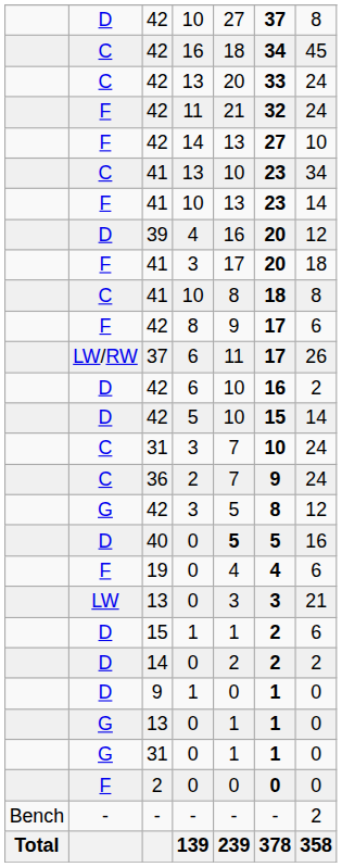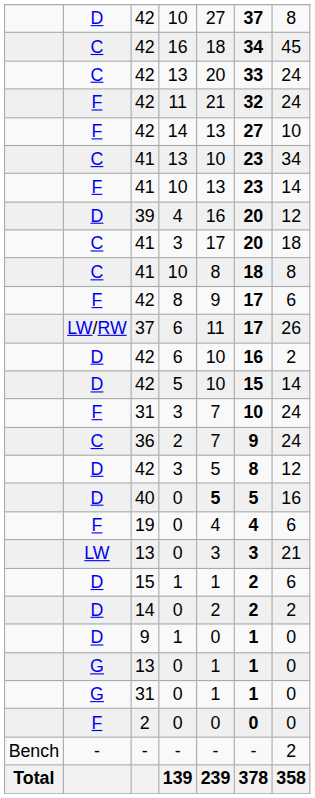 <table class="wikitable sortable">
 <tr align="center">
 </tr>
 <tr align="center" bgcolor="">
 <td></td>
 <td><a href='#'>D</a></td>
 <td>42</td>
 <td>10</td>
 <td>27</td>
 <td><strong>37</strong></td>
 <td>8</td>
 </tr>
 <tr align="center" bgcolor="f0f0f0">
 <td></td>
 <td><a href='#'>C</a></td>
 <td>42</td>
 <td>16</td>
 <td>18</td>
 <td><strong>34</strong></td>
 <td>45</td>
 </tr>
 <tr align="center" bgcolor="">
 <td></td>
 <td><a href='#'>C</a></td>
 <td>42</td>
 <td>13</td>
 <td>20</td>
 <td><strong>33</strong></td>
 <td>24</td>
 </tr>
 <tr align="center" bgcolor="f0f0f0">
 <td></td>
 <td><a href='#'>F</a></td>
 <td>42</td>
 <td>11</td>
 <td>21</td>
 <td><strong>32</strong></td>
 <td>24</td>
 </tr>
 <tr align="center" bgcolor="">
 <td></td>
 <td><a href='#'>F</a></td>
 <td>42</td>
 <td>14</td>
 <td>13</td>
 <td><strong>27</strong></td>
 <td>10</td>
 </tr>
 <tr align="center" bgcolor="f0f0f0">
 <td></td>
 <td><a href='#'>C</a></td>
 <td>41</td>
 <td>13</td>
 <td>10</td>
 <td><strong>23</strong></td>
 <td>34</td>
 </tr>
 <tr align="center" bgcolor="">
 <td></td>
 <td><a href='#'>F</a></td>
 <td>41</td>
 <td>10</td>
 <td>13</td>
 <td><strong>23</strong></td>
 <td>14</td>
 </tr>
 <tr align="center" bgcolor="f0f0f0">
 <td></td>
 <td><a href='#'>D</a></td>
 <td>39</td>
 <td>4</td>
 <td>16</td>
 <td><strong>20</strong></td>
 <td>12</td>
 </tr>
 <tr align="center" bgcolor="">
 <td></td>
-<td><a href='#'>F</a></td>
+<td><a href='#'>C</a></td>
 <td>41</td>
 <td>3</td>
 <td>17</td>
 <td><strong>20</strong></td>
 <td>18</td>
 </tr>
 <tr align="center" bgcolor="f0f0f0">
 <td></td>
 <td><a href='#'>C</a></td>
 <td>41</td>
 <td>10</td>
 <td>8</td>
 <td><strong>18</strong></td>
 <td>8</td>
 </tr>
 <tr align="center" bgcolor="">
 <td></td>
 <td><a href='#'>F</a></td>
 <td>42</td>
 <td>8</td>
 <td>9</td>
 <td><strong>17</strong></td>
 <td>6</td>
 </tr>
 <tr align="center" bgcolor="f0f0f0">
 <td></td>
 <td><a href='#'>LW</a>/<a href='#'>RW</a></td>
 <td>37</td>
 <td>6</td>
 <td>11</td>
 <td><strong>17</strong></td>
 <td>26</td>
 </tr>
 <tr align="center" bgcolor="">
 <td></td>
 <td><a href='#'>D</a></td>
 <td>42</td>
 <td>6</td>
 <td>10</td>
 <td><strong>16</strong></td>
 <td>2</td>
 </tr>
 <tr align="center" bgcolor="f0f0f0">
 <td></td>
 <td><a href='#'>D</a></td>
 <td>42</td>
 <td>5</td>
 <td>10</td>
 <td><strong>15</strong></td>
 <td>14</td>
 </tr>
 <tr align="center" bgcolor="">
 <td></td>
-<td><a href='#'>C</a></td>
+<td><a href='#'>F</a></td>
 <td>31</td>
 <td>3</td>
 <td>7</td>
 <td><strong>10</strong></td>
 <td>24</td>
 </tr>
 <tr align="center" bgcolor="f0f0f0">
 <td></td>
 <td><a href='#'>C</a></td>
 <td>36</td>
 <td>2</td>
 <td>7</td>
 <td><strong>9</strong></td>
 <td>24</td>
 </tr>
 <tr align="center" bgcolor="">
 <td></td>
-<td><a href='#'>G</a></td>
+<td><a href='#'>D</a></td>
 <td>42</td>
 <td>3</td>
 <td>5</td>
 <td><strong>8</strong></td>
 <td>12</td>
 </tr>
 <tr align="center" bgcolor="f0f0f0">
 <td></td>
 <td><a href='#'>D</a></td>
 <td>40</td>
 <td>0</td>
 <td><strong>5</strong></td>
 <td><strong>5</strong></td>
 <td>16</td>
 </tr>
 <tr align="center" bgcolor="">
 <td></td>
 <td><a href='#'>F</a></td>
 <td>19</td>
 <td>0</td>
 <td>4</td>
 <td><strong>4</strong></td>
 <td>6</td>
 </tr>
 <tr align="center" bgcolor="f0f0f0">
 <td></td>
 <td><a href='#'>LW</a></td>
 <td>13</td>
 <td>0</td>
 <td>3</td>
 <td><strong>3</strong></td>
 <td>21</td>
 </tr>
 <tr align="center" bgcolor="">
 <td></td>
 <td><a href='#'>D</a></td>
 <td>15</td>
 <td>1</td>
 <td>1</td>
 <td><strong>2</strong></td>
 <td>6</td>
 </tr>
 <tr align="center" bgcolor="f0f0f0">
 <td></td>
 <td><a href='#'>D</a></td>
 <td>14</td>
 <td>0</td>
 <td>2</td>
 <td><strong>2</strong></td>
 <td>2</td>
 </tr>
 <tr align="center" bgcolor="">
 <td></td>
 <td><a href='#'>D</a></td>
 <td>9</td>
 <td>1</td>
 <td>0</td>
 <td><strong>1</strong></td>
 <td>0</td>
 </tr>
 <tr align="center" bgcolor="f0f0f0">
 <td></td>
 <td><a href='#'>G</a></td>
 <td>13</td>
 <td>0</td>
 <td>1</td>
 <td><strong>1</strong></td>
 <td>0</td>
 </tr>
 <tr align="center" bgcolor="">
 <td></td>
 <td><a href='#'>G</a></td>
 <td>31</td>
 <td>0</td>
 <td>1</td>
 <td><strong>1</strong></td>
 <td>0</td>
 </tr>
 <tr align="center" bgcolor="f0f0f0">
 <td></td>
 <td><a href='#'>F</a></td>
 <td>2</td>
 <td>0</td>
 <td>0</td>
 <td><strong>0</strong></td>
 <td>0</td>
 </tr>
 <tr align="center" bgcolor="">
 <td>Bench</td>
 <td>-</td>
 <td>-</td>
 <td>-</td>
 <td>-</td>
 <td>-</td>
 <td>2</td>
 </tr>
 <tr>
 <th>Total</th>
 <th></th>
 <th></th>
 <th>139</th>
 <th>239</th>
 <th>378</th>
 <th>358</th>
 </tr>
 </table>
